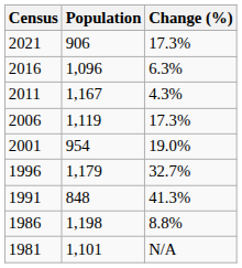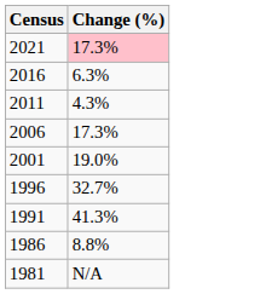 <table class="wikitable">
 <tr>
 <th>Census</th>
-<th>Population</th>
 <th>Change (%)</th>
 </tr>
 <tr>
 <td>2021</td>
-<td>906</td>
-<td> 17.3%</td>
+<td style="background: pink;"> 17.3%</td>
 </tr>
 <tr>
 <td>2016</td>
-<td>1,096</td>
 <td> 6.3%</td>
 </tr>
 <tr>
 <td>2011</td>
-<td>1,167</td>
 <td> 4.3%</td>
 </tr>
 <tr>
 <td>2006</td>
-<td>1,119</td>
 <td> 17.3%</td>
 </tr>
 <tr>
 <td>2001</td>
-<td>954</td>
 <td> 19.0%</td>
 </tr>
 <tr>
 <td>1996</td>
-<td>1,179</td>
 <td> 32.7%</td>
 </tr>
 <tr>
 <td>1991</td>
-<td>848</td>
 <td> 41.3%</td>
 </tr>
 <tr>
 <td>1986</td>
-<td>1,198</td>
 <td> 8.8%</td>
 </tr>
 <tr>
 <td>1981</td>
-<td>1,101</td>
 <td>N/A</td>
 </tr>
 </table>
